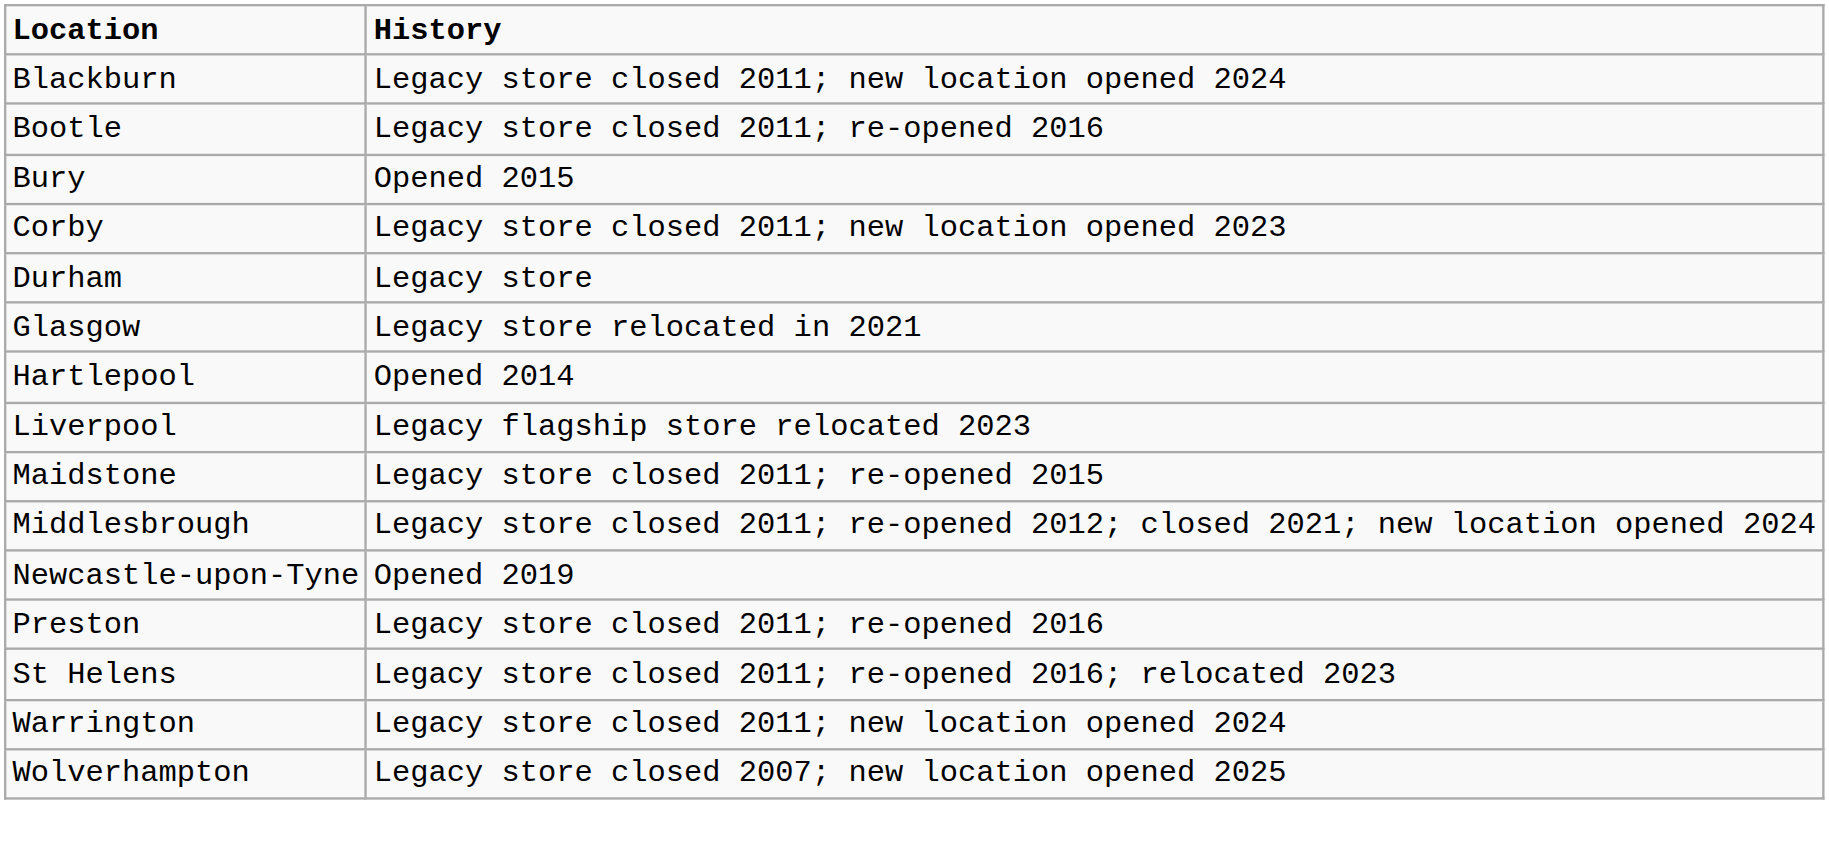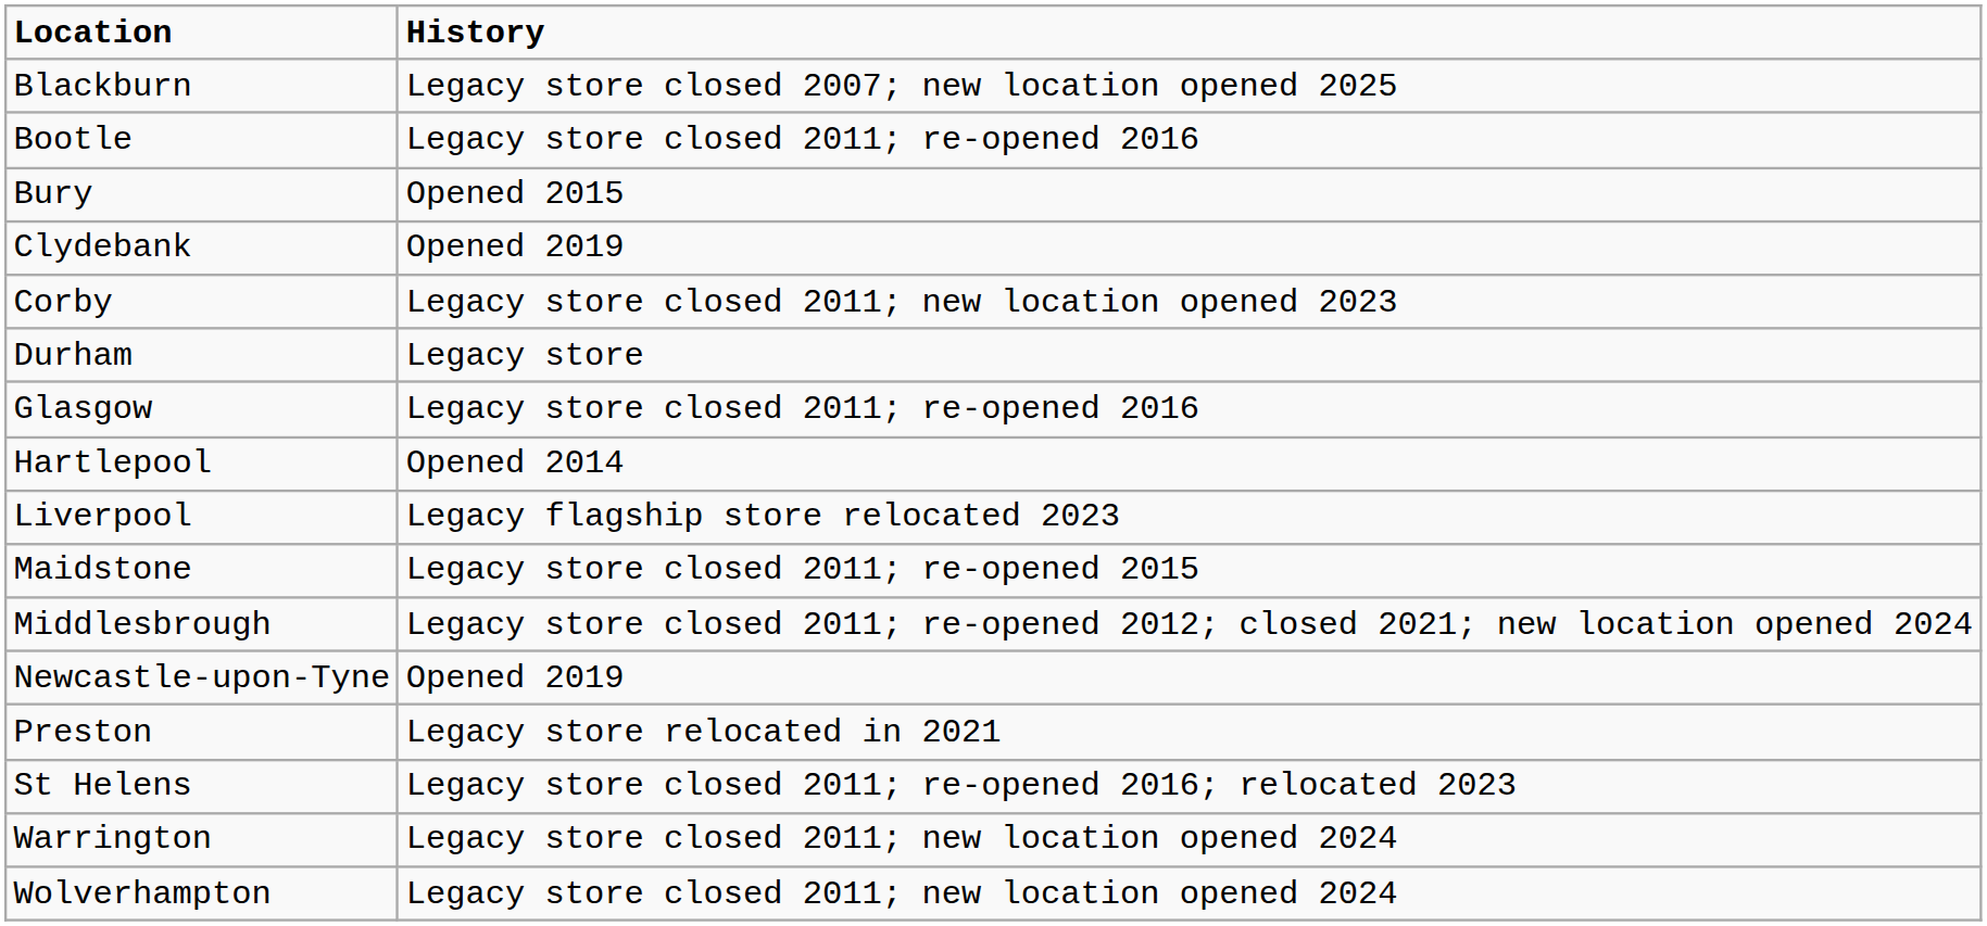 <table class="wikitable">
 <tr>
 <td><strong>Location</strong></td>
 <td><strong>History</strong></td>
 </tr>
 <tr>
 <td>Blackburn</td>
-<td>Legacy store closed 2011; new location opened 2024</td>
+<td>Legacy store closed 2007; new location opened 2025</td>
 </tr>
 <tr>
 <td>Bootle</td>
 <td>Legacy store closed 2011; re-opened 2016</td>
 </tr>
 <tr>
 <td>Bury</td>
 <td>Opened 2015</td>
+</tr>
+<tr>
+<td>Clydebank</td>
+<td>Opened 2019</td>
 </tr>
 <tr>
 <td>Corby</td>
 <td>Legacy store closed 2011; new location opened 2023</td>
 </tr>
 <tr>
 <td>Durham</td>
 <td>Legacy store</td>
 </tr>
 <tr>
 <td>Glasgow</td>
-<td>Legacy store relocated in 2021</td>
+<td>Legacy store closed 2011; re-opened 2016</td>
 </tr>
 <tr>
 <td>Hartlepool</td>
 <td>Opened 2014</td>
 </tr>
 <tr>
 <td>Liverpool</td>
 <td>Legacy flagship store relocated 2023</td>
 </tr>
 <tr>
 <td>Maidstone</td>
 <td>Legacy store closed 2011; re-opened 2015</td>
 </tr>
 <tr>
 <td>Middlesbrough</td>
 <td>Legacy store closed 2011; re-opened 2012; closed 2021; new location opened 2024</td>
 </tr>
 <tr>
 <td>Newcastle-upon-Tyne</td>
 <td>Opened 2019</td>
 </tr>
 <tr>
 <td>Preston</td>
-<td>Legacy store closed 2011; re-opened 2016</td>
+<td>Legacy store relocated in 2021</td>
 </tr>
 <tr>
 <td>St Helens</td>
 <td>Legacy store closed 2011; re-opened 2016; relocated 2023</td>
 </tr>
 <tr>
 <td>Warrington</td>
 <td>Legacy store closed 2011; new location opened 2024</td>
 </tr>
 <tr>
 <td>Wolverhampton</td>
-<td>Legacy store closed 2007; new location opened 2025</td>
+<td>Legacy store closed 2011; new location opened 2024</td>
 </tr>
 </table>
